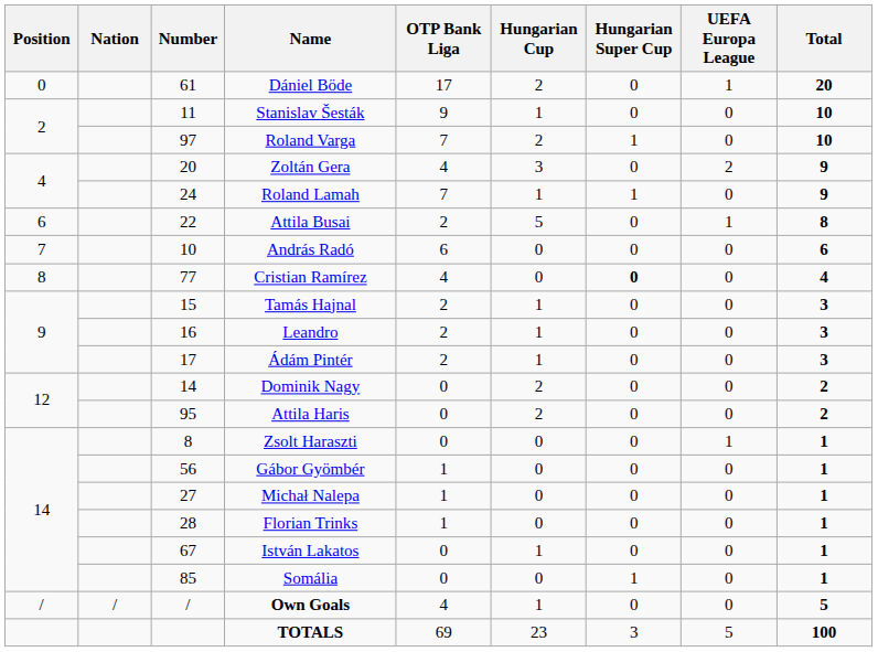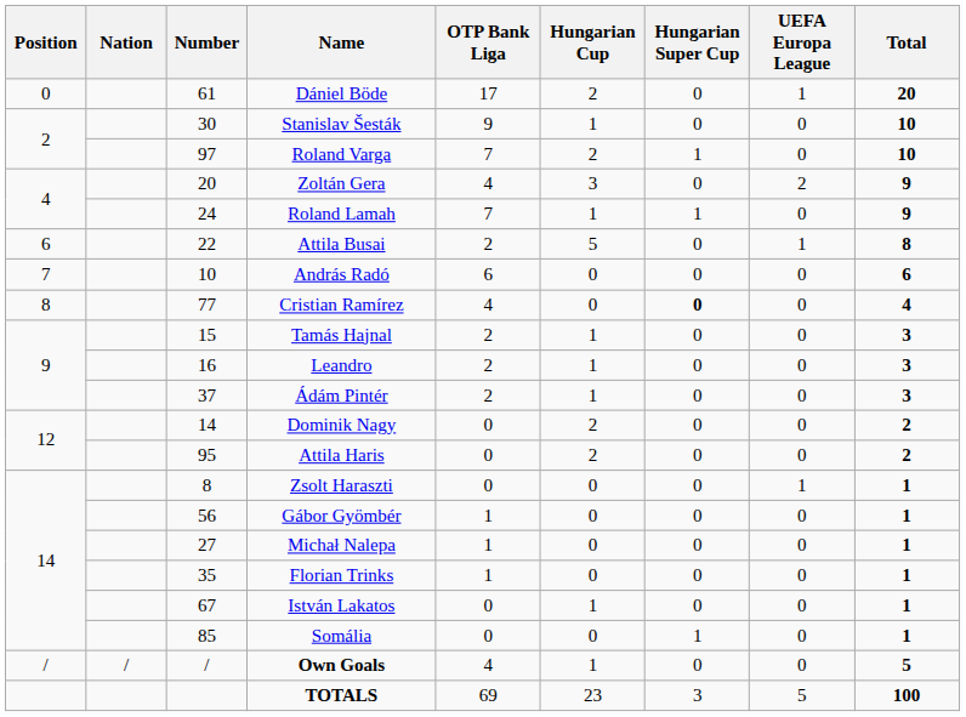 <table class="wikitable" style="font-size: 95%; text-align: center;">
 <tr>
 <th width=60>Position</th>
 <th width=60>Nation</th>
 <th width=60>Number</th>
 <th width=150>Name</th>
 <th width=80>OTP Bank Liga</th>
 <th width="80">Hungarian Cup</th>
 <th width="80">Hungarian Super Cup</th>
 <th width="80">UEFA Europa League</th>
 <th width=80>Total</th>
 </tr>
 <tr>
 <td>0</td>
 <td></td>
 <td>61</td>
 <td><a href='#'>Dániel Böde</a></td>
 <td>17</td>
 <td>2</td>
 <td>0</td>
 <td>1</td>
 <td><strong>20</strong></td>
 </tr>
 <tr>
 <td rowspan="2">2</td>
 <td></td>
-<td>11</td>
+<td>30</td>
 <td><a href='#'>Stanislav Šesták</a></td>
 <td>9</td>
 <td>1</td>
 <td>0</td>
 <td>0</td>
 <td><strong>10</strong></td>
 </tr>
 <tr>
 <td></td>
 <td>97</td>
 <td><a href='#'>Roland Varga</a></td>
 <td>7</td>
 <td>2</td>
 <td>1</td>
 <td>0</td>
 <td><strong>10</strong></td>
 </tr>
 <tr>
 <td rowspan="2">4</td>
 <td></td>
 <td>20</td>
 <td><a href='#'>Zoltán Gera</a></td>
 <td>4</td>
 <td>3</td>
 <td>0</td>
 <td>2</td>
 <td><strong>9</strong></td>
 </tr>
 <tr>
 <td></td>
 <td>24</td>
 <td><a href='#'>Roland Lamah</a></td>
 <td>7</td>
 <td>1</td>
 <td>1</td>
 <td>0</td>
 <td><strong>9</strong></td>
 </tr>
 <tr>
 <td>6</td>
 <td></td>
 <td>22</td>
 <td><a href='#'>Attila Busai</a></td>
 <td>2</td>
 <td>5</td>
 <td>0</td>
 <td>1</td>
 <td><strong>8</strong></td>
 </tr>
 <tr>
 <td>7</td>
 <td></td>
 <td>10</td>
 <td><a href='#'>András Radó</a></td>
 <td>6</td>
 <td>0</td>
 <td>0</td>
 <td>0</td>
 <td><strong>6</strong></td>
 </tr>
 <tr>
 <td>8</td>
 <td></td>
 <td>77</td>
 <td><a href='#'>Cristian Ramírez</a></td>
 <td>4</td>
 <td>0</td>
 <td><strong>0</strong></td>
 <td>0</td>
 <td><strong>4</strong></td>
 </tr>
 <tr>
 <td rowspan="3">9</td>
 <td></td>
 <td>15</td>
 <td><a href='#'>Tamás Hajnal</a></td>
 <td>2</td>
 <td>1</td>
 <td>0</td>
 <td>0</td>
 <td><strong>3</strong></td>
 </tr>
 <tr>
 <td></td>
 <td>16</td>
 <td><a href='#'>Leandro</a></td>
 <td>2</td>
 <td>1</td>
 <td>0</td>
 <td>0</td>
 <td><strong>3</strong></td>
 </tr>
 <tr>
 <td></td>
-<td>17</td>
+<td>37</td>
 <td><a href='#'>Ádám Pintér</a></td>
 <td>2</td>
 <td>1</td>
 <td>0</td>
 <td>0</td>
 <td><strong>3</strong></td>
 </tr>
 <tr>
 <td rowspan="2">12</td>
 <td></td>
 <td>14</td>
 <td><a href='#'>Dominik Nagy</a></td>
 <td>0</td>
 <td>2</td>
 <td>0</td>
 <td>0</td>
 <td><strong>2</strong></td>
 </tr>
 <tr>
 <td></td>
 <td>95</td>
 <td><a href='#'>Attila Haris</a></td>
 <td>0</td>
 <td>2</td>
 <td>0</td>
 <td>0</td>
 <td><strong>2</strong></td>
 </tr>
 <tr>
 <td rowspan="6">14</td>
 <td></td>
 <td>8</td>
 <td><a href='#'>Zsolt Haraszti</a></td>
 <td>0</td>
 <td>0</td>
 <td>0</td>
 <td>1</td>
 <td><strong>1</strong></td>
 </tr>
 <tr>
 <td></td>
 <td>56</td>
 <td><a href='#'>Gábor Gyömbér</a></td>
 <td>1</td>
 <td>0</td>
 <td>0</td>
 <td>0</td>
 <td><strong>1</strong></td>
 </tr>
 <tr>
 <td></td>
 <td>27</td>
 <td><a href='#'>Michał Nalepa</a></td>
 <td>1</td>
 <td>0</td>
 <td>0</td>
 <td>0</td>
 <td><strong>1</strong></td>
 </tr>
 <tr>
 <td></td>
-<td>28</td>
+<td>35</td>
 <td><a href='#'>Florian Trinks</a></td>
 <td>1</td>
 <td>0</td>
 <td>0</td>
 <td>0</td>
 <td><strong>1</strong></td>
 </tr>
 <tr>
 <td></td>
 <td>67</td>
 <td><a href='#'>István Lakatos</a></td>
 <td>0</td>
 <td>1</td>
 <td>0</td>
 <td>0</td>
 <td><strong>1</strong></td>
 </tr>
 <tr>
 <td></td>
 <td>85</td>
 <td><a href='#'>Somália</a></td>
 <td>0</td>
 <td>0</td>
 <td>1</td>
 <td>0</td>
 <td><strong>1</strong></td>
 </tr>
 <tr>
 <td>/</td>
 <td>/</td>
 <td>/</td>
 <td><strong>Own Goals</strong></td>
 <td>4</td>
 <td>1</td>
 <td>0</td>
 <td>0</td>
 <td><strong>5</strong></td>
 </tr>
 <tr>
 <td></td>
 <td></td>
 <td></td>
 <td><strong>TOTALS</strong></td>
 <td>69</td>
 <td>23</td>
 <td>3</td>
 <td>5</td>
 <td><strong>100</strong></td>
 </tr>
 </table>
